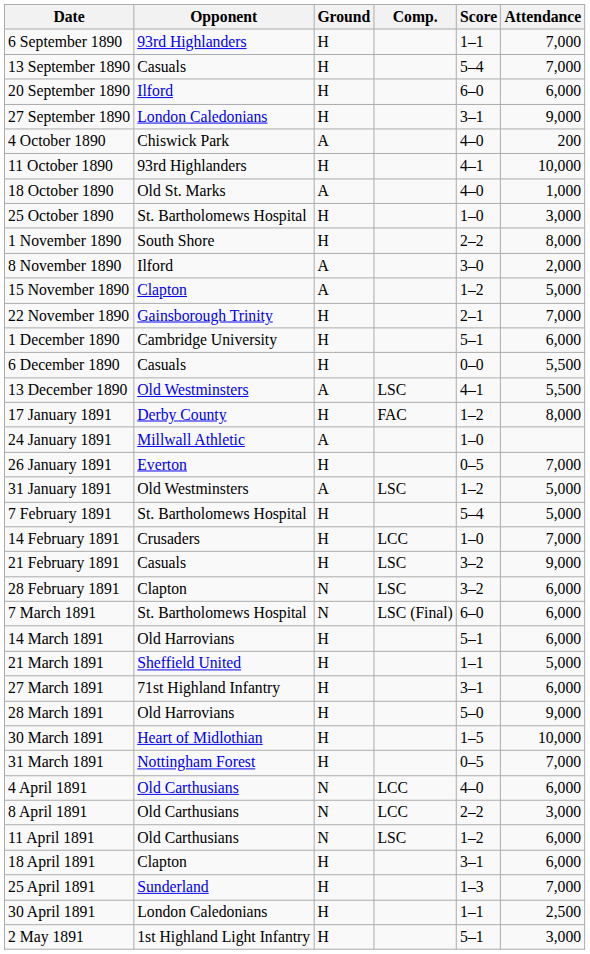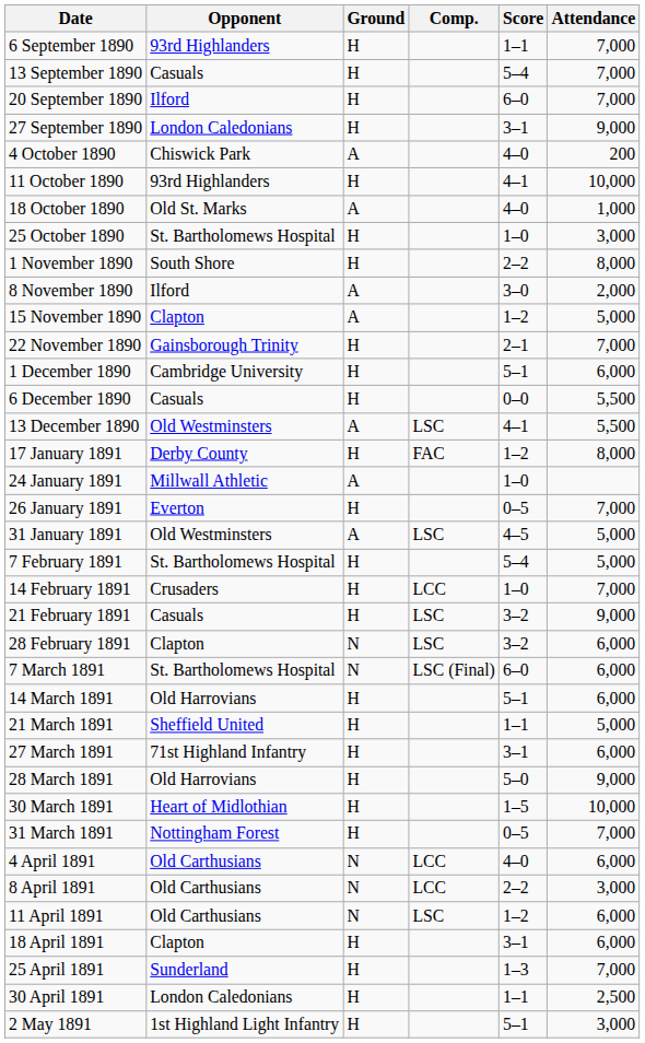 <table class="wikitable sortable">
 <tr>
 <th>Date</th>
 <th>Opponent</th>
 <th>Ground</th>
 <th>Comp.</th>
 <th>Score</th>
 <th>Attendance</th>
 </tr>
 <tr>
 <td>6 September 1890</td>
 <td><a href='#'>93rd Highlanders</a></td>
 <td>H</td>
 <td></td>
 <td>1–1</td>
 <td style="text-align:right;">7,000</td>
 </tr>
 <tr>
 <td>13 September 1890</td>
 <td>Casuals</td>
 <td>H</td>
 <td></td>
 <td>5–4</td>
 <td style="text-align:right;">7,000</td>
 </tr>
 <tr>
 <td>20 September 1890</td>
 <td><a href='#'>Ilford</a></td>
 <td>H</td>
 <td></td>
 <td>6–0</td>
-<td style="text-align:right;">6,000</td>
+<td style="text-align:right;">7,000</td>
 </tr>
 <tr>
 <td>27 September 1890</td>
 <td><a href='#'>London Caledonians</a></td>
 <td>H</td>
 <td></td>
 <td>3–1</td>
 <td style="text-align:right;">9,000</td>
 </tr>
 <tr>
 <td>4 October 1890</td>
 <td>Chiswick Park</td>
 <td>A</td>
 <td></td>
 <td>4–0</td>
 <td style="text-align:right;">200</td>
 </tr>
 <tr>
 <td>11 October 1890</td>
 <td>93rd Highlanders</td>
 <td>H</td>
 <td></td>
 <td>4–1</td>
 <td style="text-align:right;">10,000</td>
 </tr>
 <tr>
 <td>18 October 1890</td>
 <td>Old St. Marks</td>
 <td>A</td>
 <td></td>
 <td>4–0</td>
 <td style="text-align:right;">1,000</td>
 </tr>
 <tr>
 <td>25 October 1890</td>
 <td>St. Bartholomews Hospital</td>
 <td>H</td>
 <td></td>
 <td>1–0</td>
 <td style="text-align:right;">3,000</td>
 </tr>
 <tr>
 <td>1 November 1890</td>
 <td>South Shore</td>
 <td>H</td>
 <td></td>
 <td>2–2</td>
 <td style="text-align:right;">8,000</td>
 </tr>
 <tr>
 <td>8 November 1890</td>
 <td>Ilford</td>
 <td>A</td>
 <td></td>
 <td>3–0</td>
 <td style="text-align:right;">2,000</td>
 </tr>
 <tr>
 <td>15 November 1890</td>
 <td><a href='#'>Clapton</a></td>
 <td>A</td>
 <td></td>
 <td>1–2</td>
 <td style="text-align:right;">5,000</td>
 </tr>
 <tr>
 <td>22 November 1890</td>
 <td><a href='#'>Gainsborough Trinity</a></td>
 <td>H</td>
 <td></td>
 <td>2–1</td>
 <td style="text-align:right;">7,000</td>
 </tr>
 <tr>
 <td>1 December 1890</td>
 <td>Cambridge University</td>
 <td>H</td>
 <td></td>
 <td>5–1</td>
 <td style="text-align:right;">6,000</td>
 </tr>
 <tr>
 <td>6 December 1890</td>
 <td>Casuals</td>
 <td>H</td>
 <td></td>
 <td>0–0</td>
 <td style="text-align:right;">5,500</td>
 </tr>
 <tr>
 <td>13 December 1890</td>
 <td><a href='#'>Old Westminsters</a></td>
 <td>A</td>
 <td>LSC</td>
 <td>4–1</td>
 <td style="text-align:right;">5,500</td>
 </tr>
 <tr>
 <td>17 January 1891</td>
 <td><a href='#'>Derby County</a></td>
 <td>H</td>
 <td>FAC</td>
 <td>1–2</td>
 <td style="text-align:right;">8,000</td>
 </tr>
 <tr>
 <td>24 January 1891</td>
 <td><a href='#'>Millwall Athletic</a></td>
 <td>A</td>
 <td></td>
 <td>1–0</td>
 <td></td>
 </tr>
 <tr>
 <td>26 January 1891</td>
 <td><a href='#'>Everton</a></td>
 <td>H</td>
 <td></td>
 <td>0–5</td>
 <td style="text-align:right;">7,000</td>
 </tr>
 <tr>
 <td>31 January 1891</td>
 <td>Old Westminsters</td>
 <td>A</td>
 <td>LSC </td>
-<td>1–2</td>
+<td>4–5</td>
 <td style="text-align:right;">5,000</td>
 </tr>
 <tr>
 <td>7 February 1891</td>
 <td>St. Bartholomews Hospital</td>
 <td>H</td>
 <td></td>
 <td>5–4</td>
 <td style="text-align:right;">5,000</td>
 </tr>
 <tr>
 <td>14 February 1891</td>
 <td>Crusaders</td>
 <td>H</td>
 <td>LCC</td>
 <td>1–0</td>
 <td style="text-align:right;">7,000</td>
 </tr>
 <tr>
 <td>21 February 1891</td>
 <td>Casuals</td>
 <td>H</td>
 <td>LSC</td>
 <td>3–2</td>
 <td style="text-align:right;">9,000</td>
 </tr>
 <tr>
 <td>28 February 1891</td>
 <td>Clapton</td>
 <td>N</td>
 <td>LSC</td>
 <td>3–2</td>
 <td style="text-align:right;">6,000</td>
 </tr>
 <tr>
 <td>7 March 1891</td>
 <td>St. Bartholomews Hospital</td>
 <td>N</td>
 <td>LSC (Final)</td>
 <td>6–0</td>
 <td style="text-align:right;">6,000</td>
 </tr>
 <tr>
 <td>14 March 1891</td>
 <td>Old Harrovians</td>
 <td>H</td>
 <td></td>
 <td>5–1</td>
 <td style="text-align:right;">6,000</td>
 </tr>
 <tr>
 <td>21 March 1891</td>
 <td><a href='#'>Sheffield United</a></td>
 <td>H</td>
 <td></td>
 <td>1–1</td>
 <td style="text-align:right;">5,000</td>
 </tr>
 <tr>
 <td>27 March 1891</td>
 <td>71st Highland Infantry</td>
 <td>H</td>
 <td></td>
 <td>3–1</td>
 <td style="text-align:right;">6,000</td>
 </tr>
 <tr>
 <td>28 March 1891</td>
 <td>Old Harrovians</td>
 <td>H</td>
 <td></td>
 <td>5–0</td>
 <td style="text-align:right;">9,000</td>
 </tr>
 <tr>
 <td>30 March 1891</td>
 <td><a href='#'>Heart of Midlothian</a></td>
 <td>H</td>
 <td></td>
 <td>1–5</td>
 <td style="text-align:right;">10,000</td>
 </tr>
 <tr>
 <td>31 March 1891</td>
 <td><a href='#'>Nottingham Forest</a></td>
 <td>H</td>
 <td></td>
 <td>0–5</td>
 <td style="text-align:right;">7,000</td>
 </tr>
 <tr>
 <td>4 April 1891</td>
 <td><a href='#'>Old Carthusians</a></td>
 <td>N</td>
 <td>LCC</td>
 <td>4–0</td>
 <td style="text-align:right;">6,000</td>
 </tr>
 <tr>
 <td>8 April 1891</td>
 <td>Old Carthusians</td>
 <td>N</td>
 <td>LCC</td>
 <td>2–2</td>
 <td style="text-align:right;">3,000</td>
 </tr>
 <tr>
 <td>11 April 1891</td>
 <td>Old Carthusians</td>
 <td>N</td>
 <td>LSC</td>
 <td>1–2</td>
 <td style="text-align:right;">6,000</td>
 </tr>
 <tr>
 <td>18 April 1891</td>
 <td>Clapton</td>
 <td>H</td>
 <td></td>
 <td>3–1</td>
 <td style="text-align:right;">6,000</td>
 </tr>
 <tr>
 <td>25 April 1891</td>
 <td><a href='#'>Sunderland</a></td>
 <td>H</td>
 <td></td>
 <td>1–3</td>
 <td style="text-align:right;">7,000</td>
 </tr>
 <tr>
 <td>30 April 1891</td>
 <td>London Caledonians</td>
 <td>H</td>
 <td></td>
 <td>1–1</td>
 <td style="text-align:right;">2,500</td>
 </tr>
 <tr>
 <td>2 May 1891</td>
 <td>1st Highland Light Infantry</td>
 <td>H</td>
 <td></td>
 <td>5–1</td>
 <td style="text-align:right;">3,000</td>
 </tr>
 </table>
